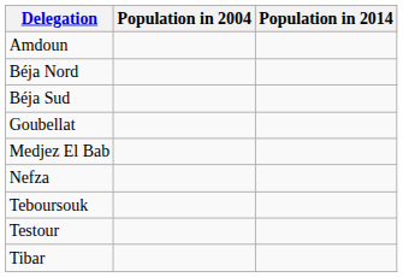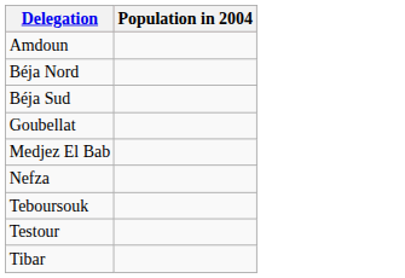 <table class="wikitable sortable">
 <tr align="center" bgcolor="#ffbbbb">
 <th><a href='#'>Delegation</a></th>
 <th>Population in 2004</th>
-<th>Population in 2014</th>
 </tr>
 <tr>
 <td>Amdoun</td>
-<td></td>
 <td></td>
 </tr>
 <tr>
 <td>Béja Nord</td>
 <td></td>
-<td></td>
 </tr>
 <tr>
 <td>Béja Sud</td>
-<td></td>
 <td></td>
 </tr>
 <tr>
 <td>Goubellat</td>
 <td></td>
-<td></td>
 </tr>
 <tr>
 <td>Medjez El Bab</td>
-<td></td>
 <td></td>
 </tr>
 <tr>
 <td>Nefza</td>
 <td></td>
-<td></td>
 </tr>
 <tr>
 <td>Teboursouk</td>
-<td></td>
 <td></td>
 </tr>
 <tr>
 <td>Testour</td>
 <td></td>
-<td></td>
 </tr>
 <tr>
 <td>Tibar</td>
 <td></td>
-<td></td>
 </tr>
 </table>
